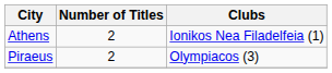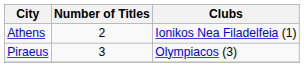 <table class="wikitable">
 <tr>
 <th>City</th>
 <th>Number of Titles</th>
 <th>Clubs</th>
 </tr>
 <tr>
 <td><a href='#'>Athens</a></td>
 <td style="text-align:center;">2</td>
 <td> <a href='#'>Ionikos Nea Filadelfeia</a> (1)</td>
 </tr>
 <tr>
 <td><a href='#'>Piraeus</a></td>
-<td style="text-align:center;">2</td>
+<td style="text-align:center;">3</td>
 <td> <a href='#'>Olympiacos</a> (3)</td>
 </tr>
 <tr>
 </tr>
 </table>
